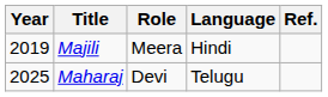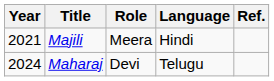 <table class="wikitable sortable">
 <tr>
 <th>Year</th>
 <th>Title</th>
 <th>Role</th>
 <th>Language</th>
 <th>Ref.</th>
 </tr>
 <tr>
-<td>2019</td>
+<td>2021</td>
 <td><em><a href='#'>Majili</a></em></td>
 <td>Meera</td>
 <td>Hindi</td>
 <td></td>
 </tr>
 <tr>
-<td>2025</td>
+<td>2024</td>
 <td><em><a href='#'>Maharaj</a></em></td>
 <td>Devi</td>
 <td>Telugu</td>
 <td></td>
 </tr>
 </table>
